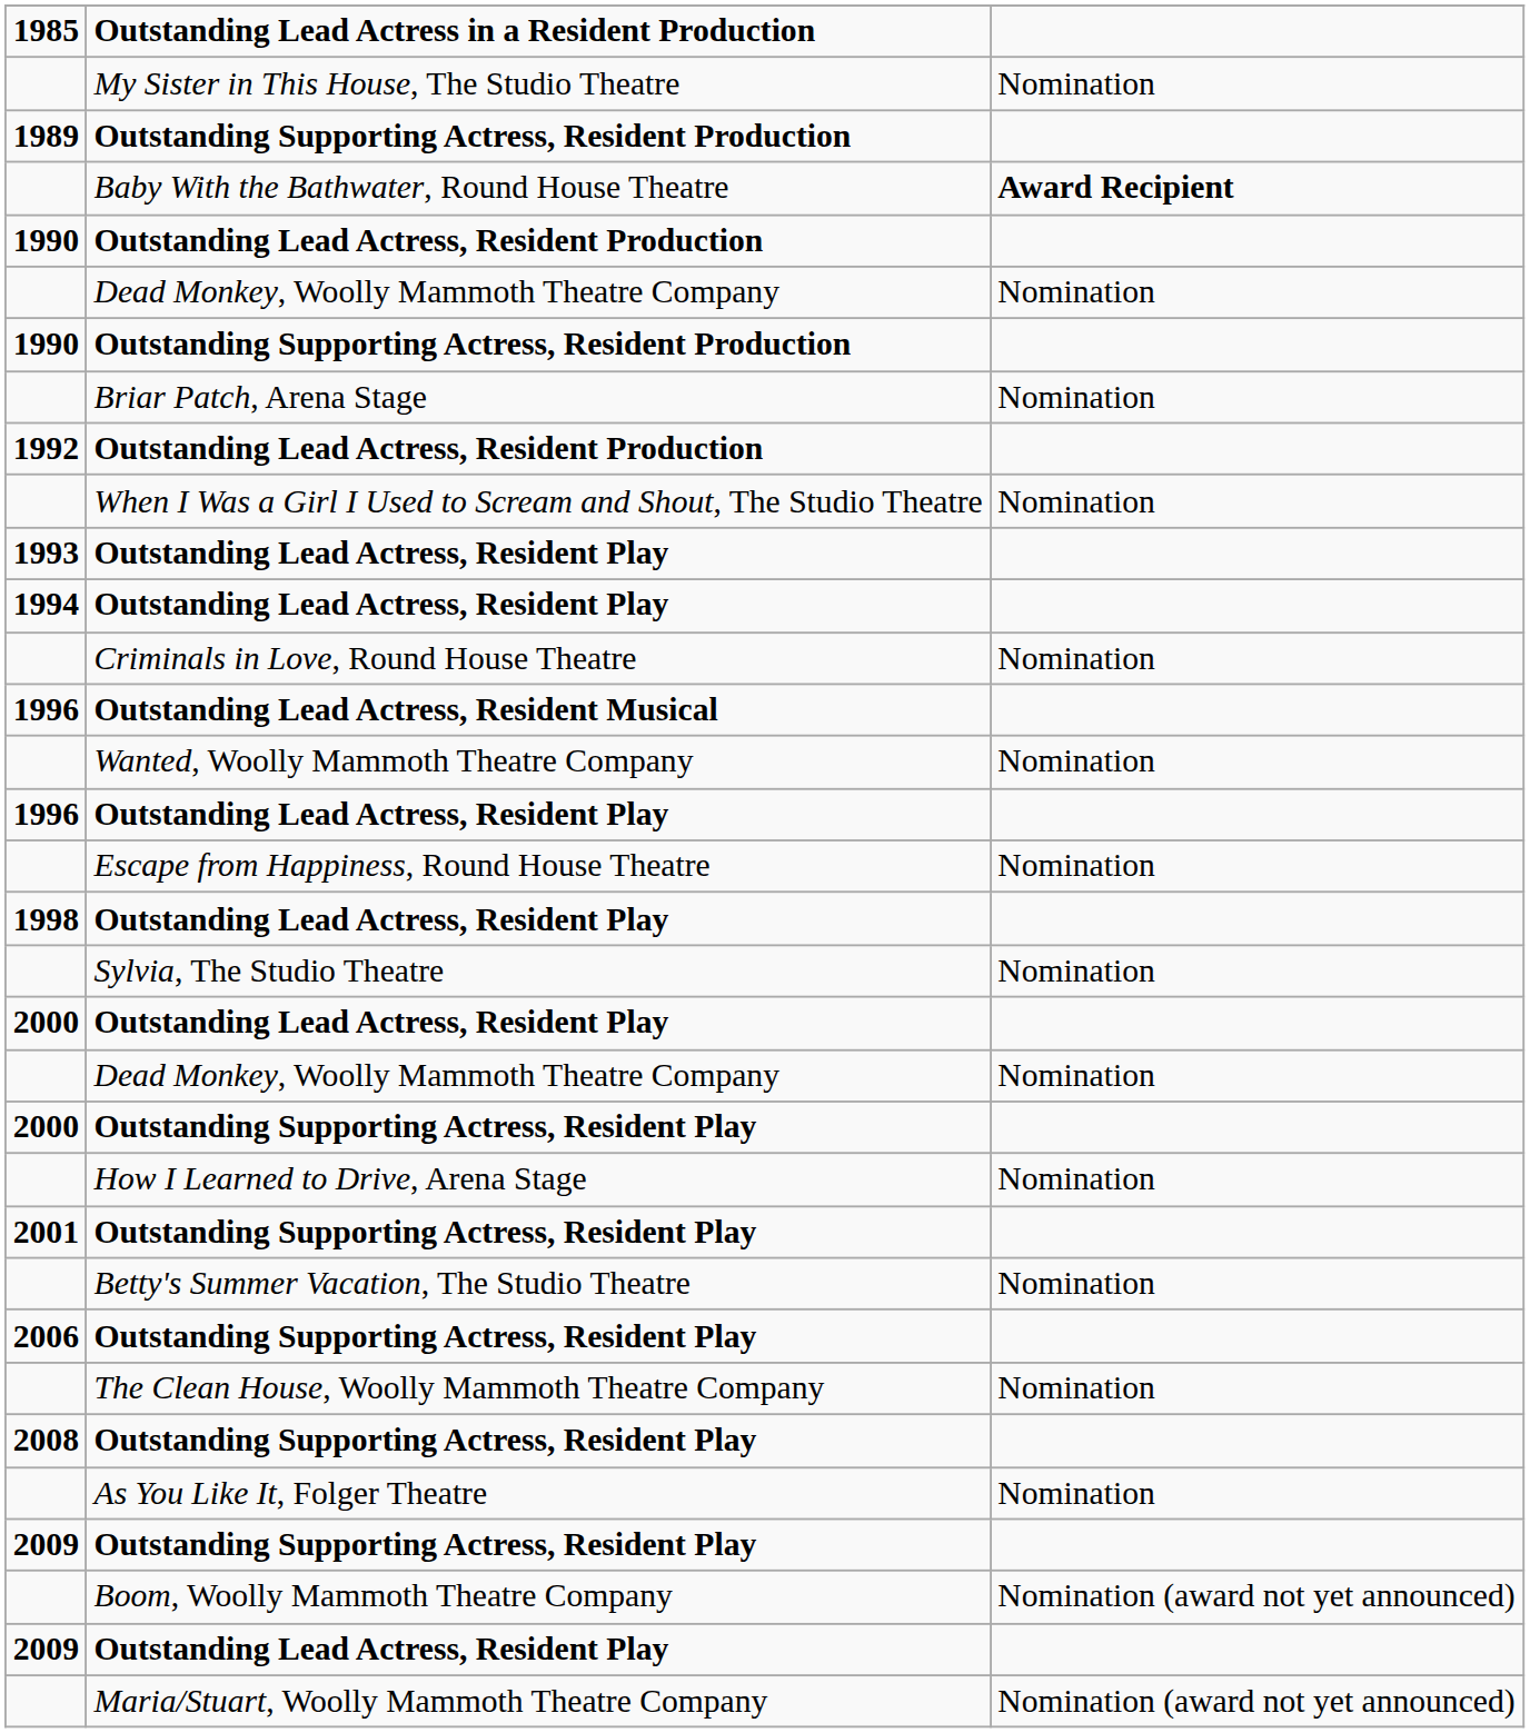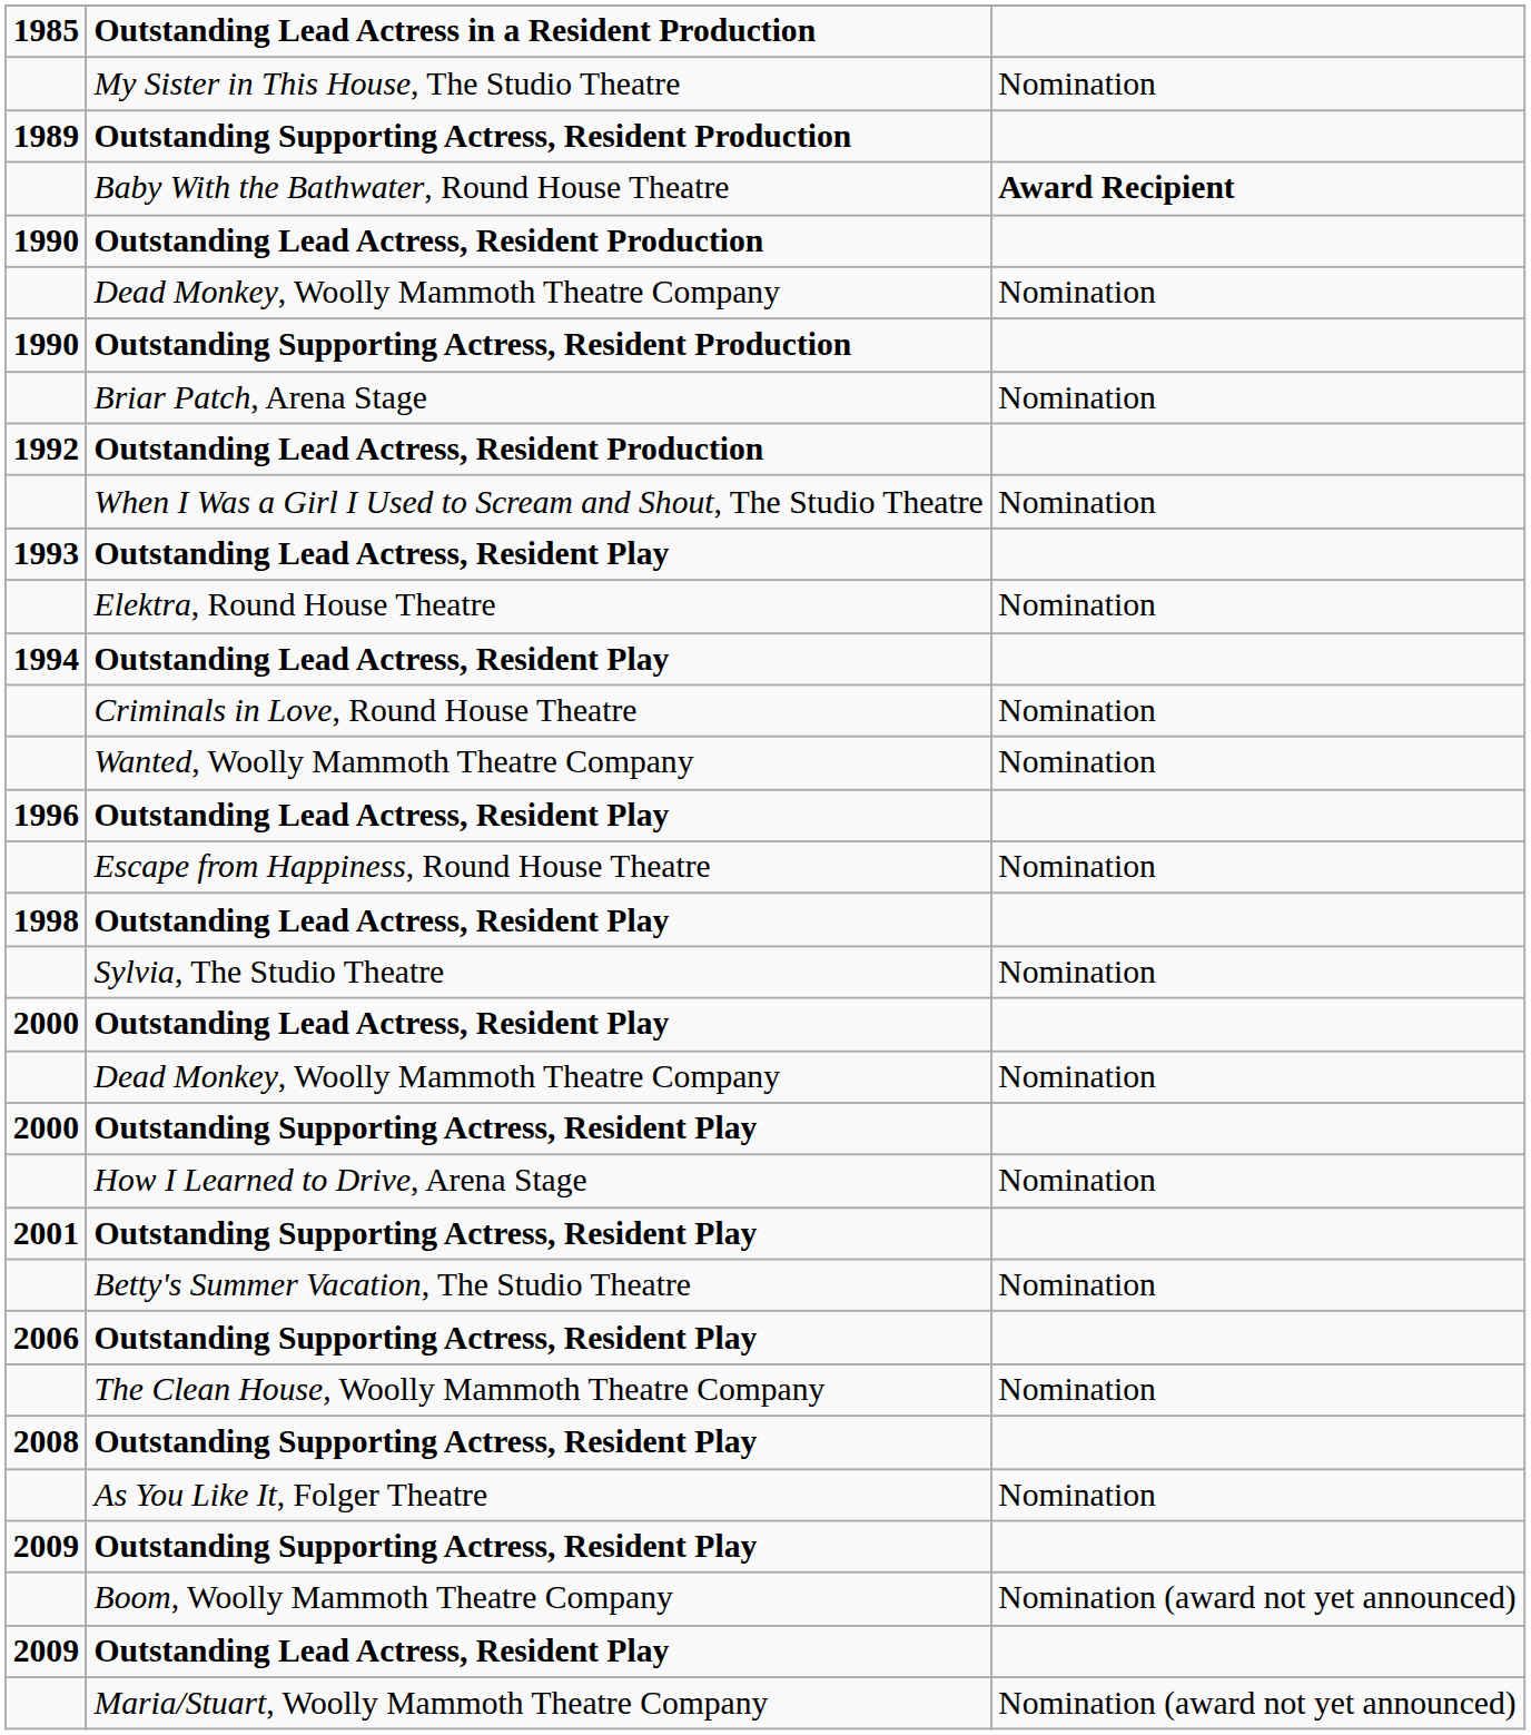 <table class="wikitable">
 <tr>
 </tr>
 <tr>
 <td><strong>1985</strong></td>
 <td><strong>Outstanding Lead Actress in a Resident Production</strong></td>
 <td></td>
 </tr>
 <tr>
 <td></td>
 <td><em>My Sister in This House</em>, The Studio Theatre</td>
 <td>Nomination</td>
 </tr>
 <tr>
 <td><strong>1989</strong></td>
 <td><strong>Outstanding Supporting Actress, Resident Production</strong></td>
 <td></td>
 </tr>
 <tr>
 <td></td>
 <td><em>Baby With the Bathwater</em>, Round House Theatre</td>
 <td><strong>Award Recipient</strong></td>
 </tr>
 <tr>
 <td><strong>1990</strong></td>
 <td><strong>Outstanding Lead Actress, Resident Production</strong></td>
 <td></td>
 </tr>
 <tr>
 <td></td>
 <td><em>Dead Monkey</em>, Woolly Mammoth Theatre Company</td>
 <td>Nomination</td>
 </tr>
 <tr>
 <td><strong>1990</strong></td>
 <td><strong>Outstanding Supporting Actress, Resident Production</strong></td>
 <td></td>
 </tr>
 <tr>
 <td></td>
 <td><em>Briar Patch</em>, Arena Stage</td>
 <td>Nomination</td>
 </tr>
 <tr>
 <td><strong>1992</strong></td>
 <td><strong>Outstanding Lead Actress, Resident Production</strong></td>
 <td></td>
 </tr>
 <tr>
 <td></td>
 <td><em>When I Was a Girl I Used to Scream and Shout</em>, The Studio Theatre</td>
 <td>Nomination</td>
 </tr>
 <tr>
 <td><strong>1993</strong></td>
 <td><strong>Outstanding Lead Actress, Resident Play</strong></td>
 <td></td>
 </tr>
 <tr>
+<td></td>
+<td><em>Elektra</em>, Round House Theatre</td>
+<td>Nomination</td>
+</tr>
+<tr>
 <td><strong>1994</strong></td>
 <td><strong>Outstanding Lead Actress, Resident Play</strong></td>
 <td></td>
 </tr>
 <tr>
 <td></td>
 <td><em>Criminals in Love</em>, Round House Theatre</td>
 <td>Nomination</td>
-</tr>
-<tr>
-<td><strong>1996</strong></td>
-<td><strong>Outstanding Lead Actress, Resident Musical</strong></td>
-<td></td>
 </tr>
 <tr>
 <td></td>
 <td><em>Wanted</em>, Woolly Mammoth Theatre Company</td>
 <td>Nomination</td>
 </tr>
 <tr>
 <td><strong>1996</strong></td>
 <td><strong>Outstanding Lead Actress, Resident Play</strong></td>
 <td></td>
 </tr>
 <tr>
 <td></td>
 <td><em>Escape from Happiness</em>, Round House Theatre</td>
 <td>Nomination</td>
 </tr>
 <tr>
 <td><strong>1998</strong></td>
 <td><strong>Outstanding Lead Actress, Resident Play</strong></td>
 <td></td>
 </tr>
 <tr>
 <td></td>
 <td><em>Sylvia</em>, The Studio Theatre</td>
 <td>Nomination</td>
 </tr>
 <tr>
 <td><strong>2000</strong></td>
 <td><strong>Outstanding Lead Actress, Resident Play</strong></td>
 <td></td>
 </tr>
 <tr>
 <td></td>
 <td><em>Dead Monkey</em>, Woolly Mammoth Theatre Company</td>
 <td>Nomination</td>
 </tr>
 <tr>
 <td><strong>2000</strong></td>
 <td><strong>Outstanding Supporting Actress, Resident Play</strong></td>
 <td></td>
 </tr>
 <tr>
 <td></td>
 <td><em>How I Learned to Drive</em>, Arena Stage</td>
 <td>Nomination</td>
 </tr>
 <tr>
 <td><strong>2001</strong></td>
 <td><strong>Outstanding Supporting Actress, Resident Play</strong></td>
 <td></td>
 </tr>
 <tr>
 <td></td>
 <td><em>Betty's Summer Vacation</em>, The Studio Theatre</td>
 <td>Nomination</td>
 </tr>
 <tr>
 <td><strong>2006</strong></td>
 <td><strong>Outstanding Supporting Actress, Resident Play</strong></td>
 <td></td>
 </tr>
 <tr>
 <td></td>
 <td><em>The Clean House</em>, Woolly Mammoth Theatre Company</td>
 <td>Nomination</td>
 </tr>
 <tr>
 <td><strong>2008</strong></td>
 <td><strong>Outstanding Supporting Actress, Resident Play</strong></td>
 <td></td>
 </tr>
 <tr>
 <td></td>
 <td><em>As You Like It</em>, Folger Theatre</td>
 <td>Nomination</td>
 </tr>
 <tr>
 <td><strong>2009</strong></td>
 <td><strong>Outstanding Supporting Actress, Resident Play</strong></td>
 <td></td>
 </tr>
 <tr>
 <td></td>
 <td><em>Boom</em>, Woolly Mammoth Theatre Company</td>
 <td>Nomination (award not yet announced)</td>
 </tr>
 <tr>
 <td><strong>2009</strong></td>
 <td><strong>Outstanding Lead Actress, Resident Play</strong></td>
 <td></td>
 </tr>
 <tr>
 <td></td>
 <td><em>Maria/Stuart</em>, Woolly Mammoth Theatre Company</td>
 <td>Nomination (award not yet announced)</td>
 </tr>
 </table>
